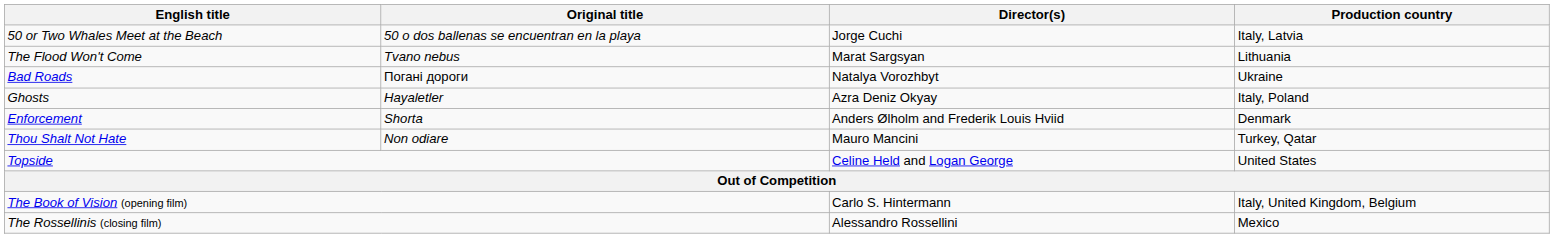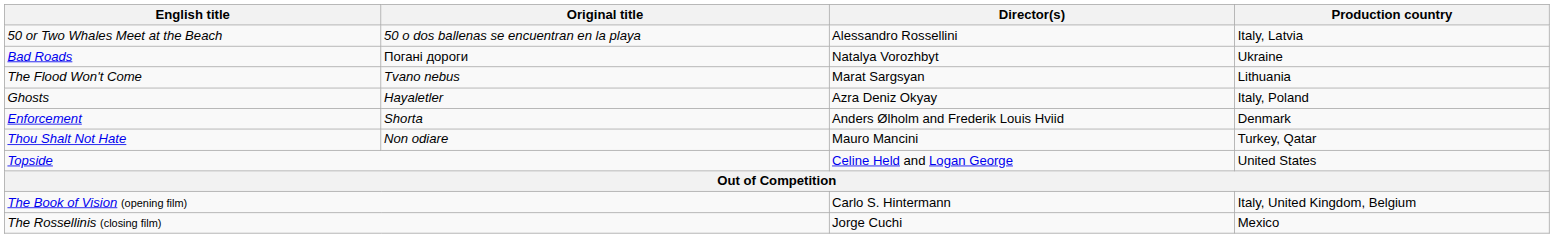 <table class="wikitable" style="width:95%; margin-top:2px; margin-bottom:0px">
 <tr>
 <th>English title</th>
 <th>Original title</th>
 <th>Director(s)</th>
 <th>Production country</th>
 </tr>
 <tr>
 <td><em>50 or Two Whales Meet at the Beach</em></td>
 <td><em>50 o dos ballenas se encuentran en la playa</em></td>
-<td data-sort-value="Cuchi">Jorge Cuchi</td>
+<td>Alessandro Rossellini</td>
 <td>Italy, Latvia</td>
+</tr>
+<tr>
+<td><em><a href='#'>Bad Roads</a></em></td>
+<td>Погані дороги</td>
+<td data-sort-value="Vorozhbyt">Natalya Vorozhbyt</td>
+<td>Ukraine</td>
 </tr>
 <tr>
 <td><em>The Flood Won't Come</em></td>
 <td><em>Tvano nebus</em></td>
 <td data-sort-value="Sargsyan">Marat Sargsyan</td>
 <td>Lithuania</td>
-</tr>
-<tr>
-<td><em><a href='#'>Bad Roads</a></em></td>
-<td>Погані дороги</td>
-<td data-sort-value="Vorozhbyt">Natalya Vorozhbyt</td>
-<td>Ukraine</td>
 </tr>
 <tr>
 <td><em>Ghosts</em></td>
 <td><em>Hayaletler</em></td>
 <td data-sort-value="Okyay">Azra Deniz Okyay</td>
 <td>Italy, Poland</td>
 </tr>
 <tr>
 <td><em><a href='#'>Enforcement</a></em></td>
 <td><em>Shorta</em></td>
 <td data-sort-value="Olholm">Anders Ølholm and Frederik Louis Hviid</td>
 <td>Denmark</td>
 </tr>
 <tr>
 <td><em><a href='#'>Thou Shalt Not Hate</a></em></td>
 <td><em>Non odiare</em></td>
 <td data-sort-value="Mancini">Mauro Mancini</td>
 <td>Turkey, Qatar</td>
 </tr>
 <tr>
 <td colspan="2"><em><a href='#'>Topside</a></em></td>
 <td data-sort-value="Held"><a href='#'>Celine Held</a> and <a href='#'>Logan George</a></td>
 <td>United States</td>
 </tr>
 <tr>
 <th colspan="4">Out of Competition</th>
 </tr>
 <tr>
 <td colspan="2"><em><a href='#'>The Book of Vision</a></em> <small>(opening film)</small></td>
 <td>Carlo S. Hintermann</td>
 <td>Italy, United Kingdom, Belgium</td>
 </tr>
 <tr>
 <td colspan="2"><em>The Rossellinis</em> <small>(closing film)</small></td>
-<td>Alessandro Rossellini</td>
+<td data-sort-value="Cuchi">Jorge Cuchi</td>
 <td>Mexico</td>
 </tr>
 </table>
